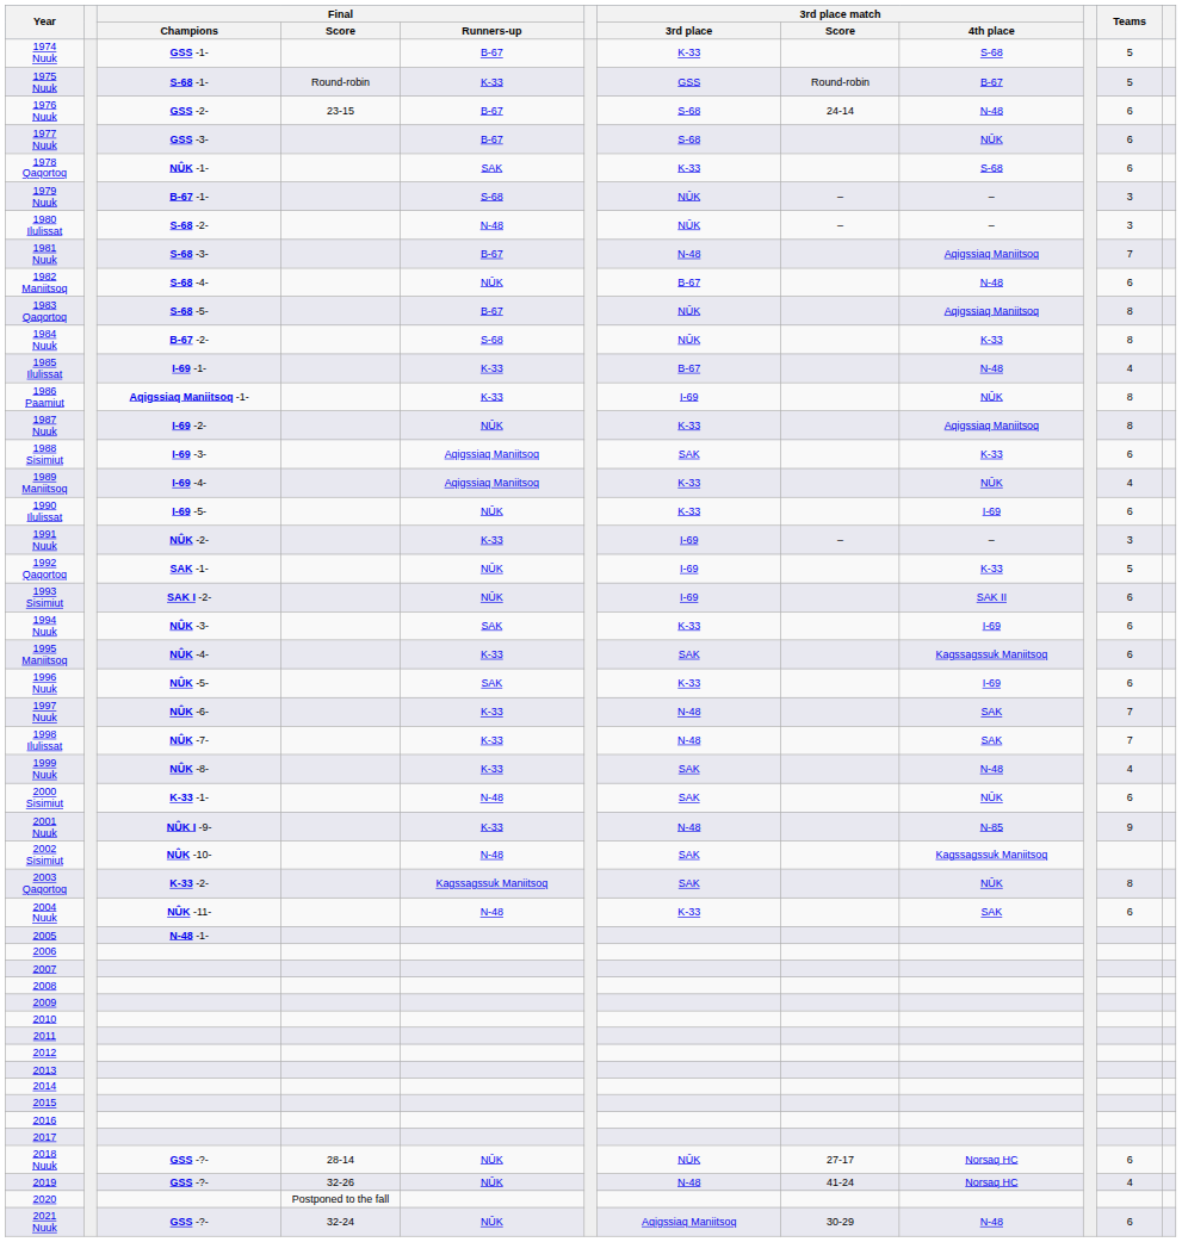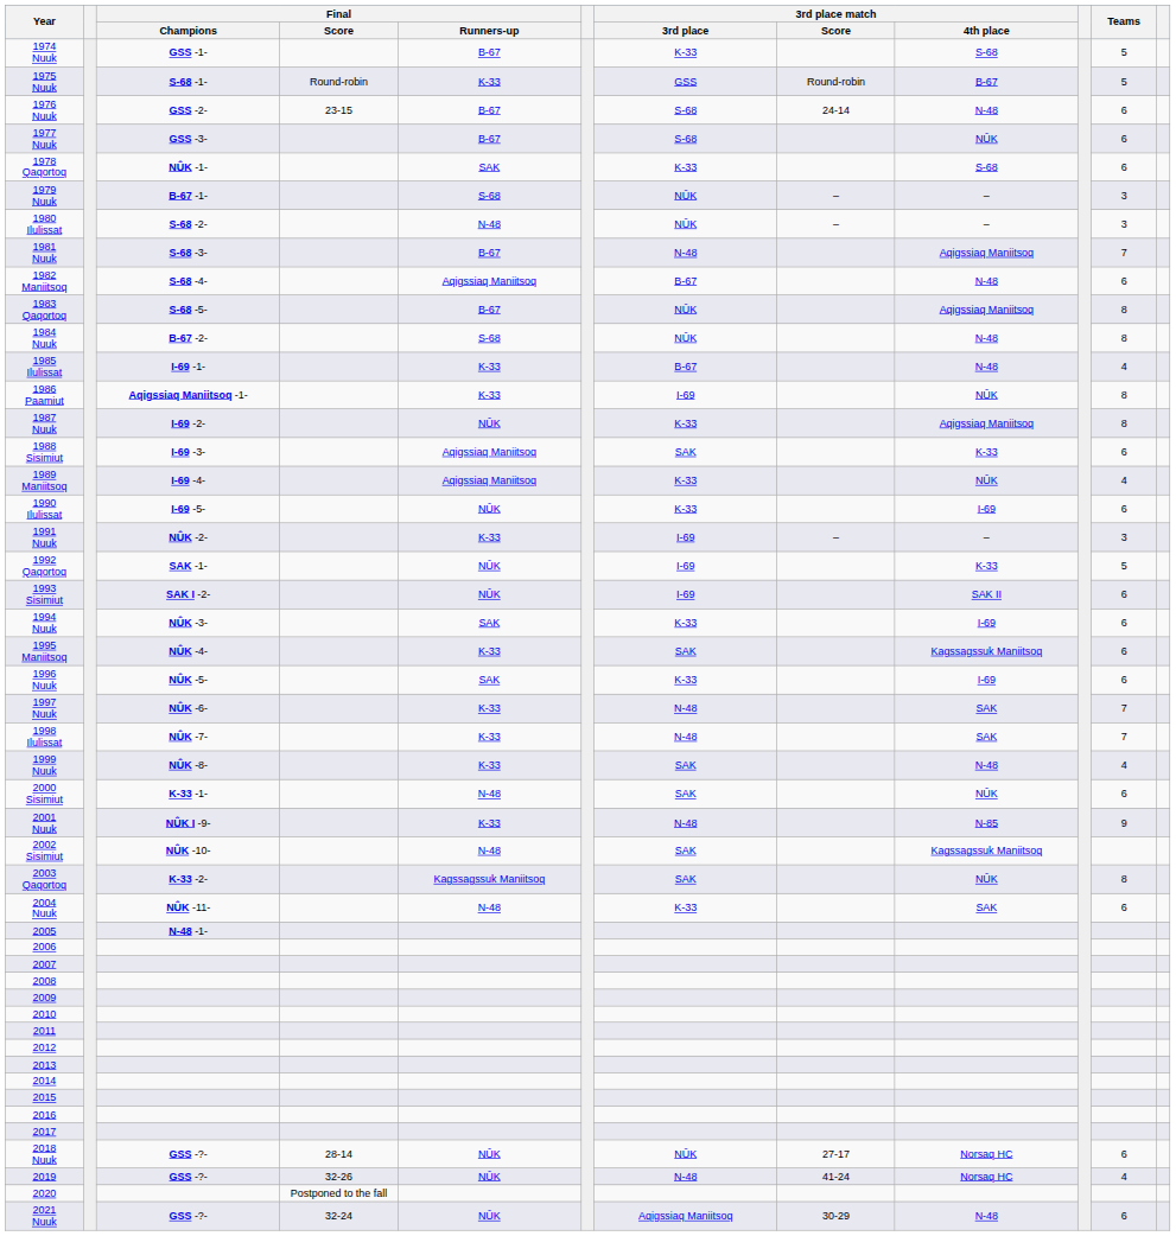 <table class="wikitable sortable" style="font-size:90%; width: 100%; text-align: center;">
 <tr bgcolor=#c1d8ff>
 <th rowspan=2 width=6%>Year</th>
 <th width=1% rowspan=2 class=unsortable></th>
 <th colspan=3>Final</th>
 <th width=1% rowspan=2 class=unsortable></th>
 <th colspan=3>3rd place match</th>
 <th width=1% rowspan=2 class=unsortable></th>
 <th rowspan=2 width=5%>Teams</th>
 <th rowspan=2 width=1%></th>
 </tr>
 <tr bgcolor=#efefef>
 <th width=14%>Champions</th>
 <th width=9%>Score</th>
 <th width=14%>Runners-up</th>
 <th width=14%>3rd place</th>
 <th width=9%>Score</th>
 <th width=14%>4th place</th>
 </tr>
 <tr>
 <td><a href='#'>1974</a><br><a href='#'>Nuuk</a></td>
 <td rowspan=48 bgcolor="#efefef"></td>
 <td><strong><a href='#'>GSS</a></strong> -1-</td>
 <td></td>
 <td><a href='#'>B-67</a></td>
 <td rowspan=48 bgcolor="#efefef"></td>
 <td><a href='#'>K-33</a></td>
 <td></td>
 <td><a href='#'>S-68</a></td>
 <td rowspan=48 bgcolor="#efefef"></td>
 <td>5</td>
 <td></td>
 </tr>
 <tr bgcolor=#E8E8F0>
 <td><a href='#'>1975</a><br><a href='#'>Nuuk</a></td>
 <td><strong><a href='#'>S-68</a></strong> -1-</td>
 <td>Round-robin</td>
 <td><a href='#'>K-33</a></td>
 <td><a href='#'>GSS</a></td>
 <td>Round-robin</td>
 <td><a href='#'>B-67</a></td>
 <td>5</td>
 <td></td>
 </tr>
 <tr>
 <td><a href='#'>1976</a><br><a href='#'>Nuuk</a></td>
 <td><strong><a href='#'>GSS</a></strong> -2-</td>
 <td>23-15</td>
 <td><a href='#'>B-67</a></td>
 <td><a href='#'>S-68</a></td>
 <td>24-14</td>
 <td><a href='#'>N-48</a></td>
 <td>6</td>
 <td></td>
 </tr>
 <tr bgcolor=#E8E8F0>
 <td><a href='#'>1977</a><br><a href='#'>Nuuk</a></td>
 <td><strong><a href='#'>GSS</a></strong> -3-</td>
 <td></td>
 <td><a href='#'>B-67</a></td>
 <td><a href='#'>S-68</a></td>
 <td></td>
 <td><a href='#'>NÛK</a></td>
 <td>6</td>
 <td></td>
 </tr>
 <tr>
 <td><a href='#'>1978</a><br><a href='#'>Qaqortoq</a></td>
 <td><strong><a href='#'>NÛK</a></strong> -1-</td>
 <td></td>
 <td><a href='#'>SAK</a></td>
 <td><a href='#'>K-33</a></td>
 <td></td>
 <td><a href='#'>S-68</a></td>
 <td>6</td>
 <td></td>
 </tr>
 <tr bgcolor=#E8E8F0>
 <td><a href='#'>1979</a><br><a href='#'>Nuuk</a></td>
 <td><strong><a href='#'>B-67</a></strong> -1-</td>
 <td></td>
 <td><a href='#'>S-68</a></td>
 <td><a href='#'>NÛK</a></td>
 <td>–</td>
 <td>–</td>
 <td>3</td>
 <td></td>
 </tr>
 <tr>
 <td><a href='#'>1980</a><br><a href='#'>Ilulissat</a></td>
 <td><strong><a href='#'>S-68</a></strong> -2-</td>
 <td></td>
 <td><a href='#'>N-48</a></td>
 <td><a href='#'>NÛK</a></td>
 <td>–</td>
 <td>–</td>
 <td>3</td>
 <td></td>
 </tr>
 <tr bgcolor=#E8E8F0>
 <td><a href='#'>1981</a><br><a href='#'>Nuuk</a></td>
 <td><strong><a href='#'>S-68</a></strong> -3-</td>
 <td></td>
 <td><a href='#'>B-67</a></td>
 <td><a href='#'>N-48</a></td>
 <td></td>
 <td><a href='#'>Aqigssiaq Maniitsoq</a></td>
 <td>7</td>
 <td></td>
 </tr>
 <tr>
 <td><a href='#'>1982</a><br><a href='#'>Maniitsoq</a></td>
 <td><strong><a href='#'>S-68</a></strong> -4-</td>
 <td></td>
-<td><a href='#'>NÛK</a></td>
+<td><a href='#'>Aqigssiaq Maniitsoq</a></td>
 <td><a href='#'>B-67</a></td>
 <td></td>
 <td><a href='#'>N-48</a></td>
 <td>6</td>
 <td></td>
 </tr>
 <tr bgcolor=#E8E8F0>
 <td><a href='#'>1983</a><br><a href='#'>Qaqortoq</a></td>
 <td><strong><a href='#'>S-68</a></strong> -5-</td>
 <td></td>
 <td><a href='#'>B-67</a></td>
 <td><a href='#'>NÛK</a></td>
 <td></td>
 <td><a href='#'>Aqigssiaq Maniitsoq</a></td>
 <td>8</td>
 <td></td>
 </tr>
 <tr>
 <td><a href='#'>1984</a><br><a href='#'>Nuuk</a></td>
 <td><strong><a href='#'>B-67</a></strong> -2-</td>
 <td></td>
 <td><a href='#'>S-68</a></td>
 <td><a href='#'>NÛK</a></td>
 <td></td>
-<td><a href='#'>K-33</a></td>
+<td><a href='#'>N-48</a></td>
 <td>8</td>
 <td></td>
 </tr>
 <tr bgcolor=#E8E8F0>
 <td><a href='#'>1985</a><br><a href='#'>Ilulissat</a></td>
 <td><strong><a href='#'>I-69</a></strong> -1-</td>
 <td></td>
 <td><a href='#'>K-33</a></td>
 <td><a href='#'>B-67</a></td>
 <td></td>
 <td><a href='#'>N-48</a></td>
 <td>4</td>
 <td></td>
 </tr>
 <tr>
 <td><a href='#'>1986</a><br><a href='#'>Paamiut</a></td>
 <td><strong><a href='#'>Aqigssiaq Maniitsoq</a></strong> -1-</td>
 <td></td>
 <td><a href='#'>K-33</a></td>
 <td><a href='#'>I-69</a></td>
 <td></td>
 <td><a href='#'>NÛK</a></td>
 <td>8</td>
 <td></td>
 </tr>
 <tr bgcolor=#E8E8F0>
 <td><a href='#'>1987</a><br><a href='#'>Nuuk</a></td>
 <td><strong><a href='#'>I-69</a></strong> -2-</td>
 <td></td>
 <td><a href='#'>NÛK</a></td>
 <td><a href='#'>K-33</a></td>
 <td></td>
 <td><a href='#'>Aqigssiaq Maniitsoq</a></td>
 <td>8</td>
 <td></td>
 </tr>
 <tr>
 <td><a href='#'>1988</a><br><a href='#'>Sisimiut</a></td>
 <td><strong><a href='#'>I-69</a></strong> -3-</td>
 <td></td>
 <td><a href='#'>Aqigssiaq Maniitsoq</a></td>
 <td><a href='#'>SAK</a></td>
 <td></td>
 <td><a href='#'>K-33</a></td>
 <td>6</td>
 <td></td>
 </tr>
 <tr bgcolor=#E8E8F0>
 <td><a href='#'>1989</a><br><a href='#'>Maniitsoq</a></td>
 <td><strong><a href='#'>I-69</a></strong> -4-</td>
 <td></td>
 <td><a href='#'>Aqigssiaq Maniitsoq</a></td>
 <td><a href='#'>K-33</a></td>
 <td></td>
 <td><a href='#'>NÛK</a></td>
 <td>4</td>
 <td></td>
 </tr>
 <tr>
 <td><a href='#'>1990</a><br><a href='#'>Ilulissat</a></td>
 <td><strong><a href='#'>I-69</a></strong> -5-</td>
 <td></td>
 <td><a href='#'>NÛK</a></td>
 <td><a href='#'>K-33</a></td>
 <td></td>
 <td><a href='#'>I-69</a></td>
 <td>6</td>
 <td></td>
 </tr>
 <tr bgcolor=#E8E8F0>
 <td><a href='#'>1991</a><br><a href='#'>Nuuk</a></td>
 <td><strong><a href='#'>NÛK</a></strong> -2-</td>
 <td></td>
 <td><a href='#'>K-33</a></td>
 <td><a href='#'>I-69</a></td>
 <td>–</td>
 <td>–</td>
 <td>3</td>
 <td></td>
 </tr>
 <tr>
 <td><a href='#'>1992</a><br><a href='#'>Qaqortoq</a></td>
 <td><strong><a href='#'>SAK</a></strong> -1-</td>
 <td></td>
 <td><a href='#'>NÛK</a></td>
 <td><a href='#'>I-69</a></td>
 <td></td>
 <td><a href='#'>K-33</a></td>
 <td>5</td>
 <td></td>
 </tr>
 <tr bgcolor=#E8E8F0>
 <td><a href='#'>1993</a><br><a href='#'>Sisimiut</a></td>
 <td><strong><a href='#'>SAK I</a></strong> -2-</td>
 <td></td>
 <td><a href='#'>NÛK</a></td>
 <td><a href='#'>I-69</a></td>
 <td></td>
 <td><a href='#'>SAK II</a></td>
 <td>6</td>
 <td></td>
 </tr>
 <tr>
 <td><a href='#'>1994</a><br><a href='#'>Nuuk</a></td>
 <td><strong><a href='#'>NÛK</a></strong> -3-</td>
 <td></td>
 <td><a href='#'>SAK</a></td>
 <td><a href='#'>K-33</a></td>
 <td></td>
 <td><a href='#'>I-69</a></td>
 <td>6</td>
 <td></td>
 </tr>
 <tr bgcolor=#E8E8F0>
 <td><a href='#'>1995</a><br><a href='#'>Maniitsoq</a></td>
 <td><strong><a href='#'>NÛK</a></strong> -4-</td>
 <td></td>
 <td><a href='#'>K-33</a></td>
 <td><a href='#'>SAK</a></td>
 <td></td>
 <td><a href='#'>Kagssagssuk Maniitsoq</a></td>
 <td>6</td>
 <td></td>
 </tr>
 <tr>
 <td><a href='#'>1996</a><br><a href='#'>Nuuk</a></td>
 <td><strong><a href='#'>NÛK</a></strong> -5-</td>
 <td></td>
 <td><a href='#'>SAK</a></td>
 <td><a href='#'>K-33</a></td>
 <td></td>
 <td><a href='#'>I-69</a></td>
 <td>6</td>
 <td></td>
 </tr>
 <tr bgcolor=#E8E8F0>
 <td><a href='#'>1997</a><br><a href='#'>Nuuk</a></td>
 <td><strong><a href='#'>NÛK</a></strong> -6-</td>
 <td></td>
 <td><a href='#'>K-33</a></td>
 <td><a href='#'>N-48</a></td>
 <td></td>
 <td><a href='#'>SAK</a></td>
 <td>7</td>
 <td></td>
 </tr>
 <tr>
 <td><a href='#'>1998</a><br><a href='#'>Ilulissat</a></td>
 <td><strong><a href='#'>NÛK</a></strong> -7-</td>
 <td></td>
 <td><a href='#'>K-33</a></td>
 <td><a href='#'>N-48</a></td>
 <td></td>
 <td><a href='#'>SAK</a></td>
 <td>7</td>
 <td></td>
 </tr>
 <tr bgcolor=#E8E8F0>
 <td><a href='#'>1999</a><br><a href='#'>Nuuk</a></td>
 <td><strong><a href='#'>NÛK</a></strong> -8-</td>
 <td></td>
 <td><a href='#'>K-33</a></td>
 <td><a href='#'>SAK</a></td>
 <td></td>
 <td><a href='#'>N-48</a></td>
 <td>4</td>
 <td></td>
 </tr>
 <tr>
 <td><a href='#'>2000</a><br><a href='#'>Sisimiut</a></td>
 <td><strong><a href='#'>K-33</a></strong> -1-</td>
 <td></td>
 <td><a href='#'>N-48</a></td>
 <td><a href='#'>SAK</a></td>
 <td></td>
 <td><a href='#'>NÛK</a></td>
 <td>6</td>
 <td></td>
 </tr>
 <tr bgcolor=#E8E8F0>
 <td><a href='#'>2001</a><br><a href='#'>Nuuk</a></td>
 <td><strong><a href='#'>NÛK I</a></strong> -9-</td>
 <td></td>
 <td><a href='#'>K-33</a></td>
 <td><a href='#'>N-48</a></td>
 <td></td>
 <td><a href='#'>N-85</a></td>
 <td>9</td>
 <td></td>
 </tr>
 <tr>
 <td><a href='#'>2002</a><br><a href='#'>Sisimiut</a></td>
 <td><strong><a href='#'>NÛK</a></strong> -10-</td>
 <td></td>
 <td><a href='#'>N-48</a></td>
 <td><a href='#'>SAK</a></td>
 <td></td>
 <td><a href='#'>Kagssagssuk Maniitsoq</a></td>
 <td></td>
 <td></td>
 </tr>
 <tr bgcolor=#E8E8F0>
 <td><a href='#'>2003</a><br><a href='#'>Qaqortoq</a></td>
 <td><strong><a href='#'>K-33</a></strong> -2-</td>
 <td></td>
 <td><a href='#'>Kagssagssuk Maniitsoq</a></td>
 <td><a href='#'>SAK</a></td>
 <td></td>
 <td><a href='#'>NÛK</a></td>
 <td>8</td>
 <td></td>
 </tr>
 <tr>
 <td><a href='#'>2004</a><br><a href='#'>Nuuk</a></td>
 <td><strong><a href='#'>NÛK</a></strong> -11-</td>
 <td></td>
 <td><a href='#'>N-48</a></td>
 <td><a href='#'>K-33</a></td>
 <td></td>
 <td><a href='#'>SAK</a></td>
 <td>6</td>
 <td></td>
 </tr>
 <tr bgcolor=#E8E8F0>
 <td><a href='#'>2005</a></td>
 <td><strong><a href='#'>N-48</a></strong> -1-</td>
 <td></td>
 <td></td>
 <td></td>
 <td></td>
 <td></td>
 <td></td>
 <td></td>
 </tr>
 <tr>
 <td><a href='#'>2006</a></td>
 <td></td>
 <td></td>
 <td></td>
 <td></td>
 <td></td>
 <td></td>
 <td></td>
 <td></td>
 </tr>
 <tr bgcolor=#E8E8F0>
 <td><a href='#'>2007</a></td>
 <td></td>
 <td></td>
 <td></td>
 <td></td>
 <td></td>
 <td></td>
 <td></td>
 <td></td>
 </tr>
 <tr>
 <td><a href='#'>2008</a></td>
 <td></td>
 <td></td>
 <td></td>
 <td></td>
 <td></td>
 <td></td>
 <td></td>
 <td></td>
 </tr>
 <tr bgcolor=#E8E8F0>
 <td><a href='#'>2009</a></td>
 <td></td>
 <td></td>
 <td></td>
 <td></td>
 <td></td>
 <td></td>
 <td></td>
 <td></td>
 </tr>
 <tr>
 <td><a href='#'>2010</a></td>
 <td></td>
 <td></td>
 <td></td>
 <td></td>
 <td></td>
 <td></td>
 <td></td>
 <td></td>
 </tr>
 <tr bgcolor=#E8E8F0>
 <td><a href='#'>2011</a></td>
 <td></td>
 <td></td>
 <td></td>
 <td></td>
 <td></td>
 <td></td>
 <td></td>
 <td></td>
 </tr>
 <tr>
 <td><a href='#'>2012</a></td>
 <td></td>
 <td></td>
 <td></td>
 <td></td>
 <td></td>
 <td></td>
 <td></td>
 <td></td>
 </tr>
 <tr bgcolor=#E8E8F0>
 <td><a href='#'>2013</a></td>
 <td></td>
 <td></td>
 <td></td>
 <td></td>
 <td></td>
 <td></td>
 <td></td>
 <td></td>
 </tr>
 <tr>
 <td><a href='#'>2014</a></td>
 <td></td>
 <td></td>
 <td></td>
 <td></td>
 <td></td>
 <td></td>
 <td></td>
 <td></td>
 </tr>
 <tr bgcolor=#E8E8F0>
 <td><a href='#'>2015</a></td>
 <td></td>
 <td></td>
 <td></td>
 <td></td>
 <td></td>
 <td></td>
 <td></td>
 <td></td>
 </tr>
 <tr>
 <td><a href='#'>2016</a></td>
 <td></td>
 <td></td>
 <td></td>
 <td></td>
 <td></td>
 <td></td>
 <td></td>
 <td></td>
 </tr>
 <tr bgcolor=#E8E8F0>
 <td><a href='#'>2017</a></td>
 <td></td>
 <td></td>
 <td></td>
 <td></td>
 <td></td>
 <td></td>
 <td></td>
 <td></td>
 </tr>
 <tr>
 <td><a href='#'>2018</a><br><a href='#'>Nuuk</a></td>
 <td><strong><a href='#'>GSS</a></strong> -?-</td>
 <td>28-14</td>
 <td><a href='#'>NÛK</a></td>
 <td><a href='#'>NÛK</a></td>
 <td>27-17</td>
 <td><a href='#'>Norsaq HC</a></td>
 <td>6</td>
 <td></td>
 </tr>
 <tr bgcolor=#E8E8F0>
 <td><a href='#'>2019</a></td>
 <td><strong><a href='#'>GSS</a></strong> -?-</td>
 <td>32-26</td>
 <td><a href='#'>NÛK</a></td>
 <td><a href='#'>N-48</a></td>
 <td>41-24</td>
 <td><a href='#'>Norsaq HC</a></td>
 <td>4</td>
 <td></td>
 </tr>
 <tr>
 <td><a href='#'>2020</a></td>
 <td></td>
 <td>Postponed to the fall</td>
 <td></td>
 <td></td>
 <td></td>
 <td></td>
 <td></td>
 <td></td>
 </tr>
 <tr bgcolor=#E8E8F0>
 <td><a href='#'>2021</a><br><a href='#'>Nuuk</a></td>
 <td><strong><a href='#'>GSS</a></strong> -?-</td>
 <td>32-24</td>
 <td><a href='#'>NÛK</a></td>
 <td><a href='#'>Aqigssiaq Maniitsoq</a></td>
 <td>30-29</td>
 <td><a href='#'>N-48</a></td>
 <td>6</td>
 <td></td>
 </tr>
 </table>
